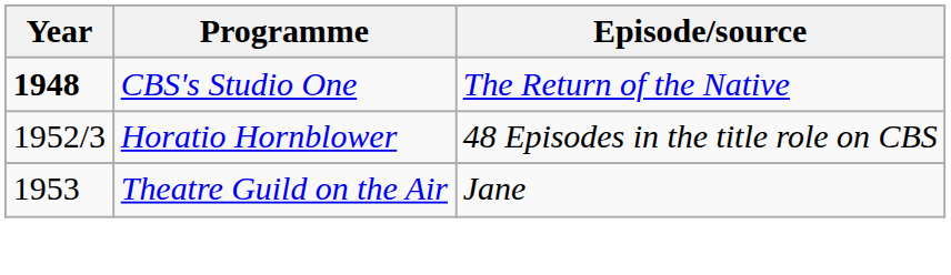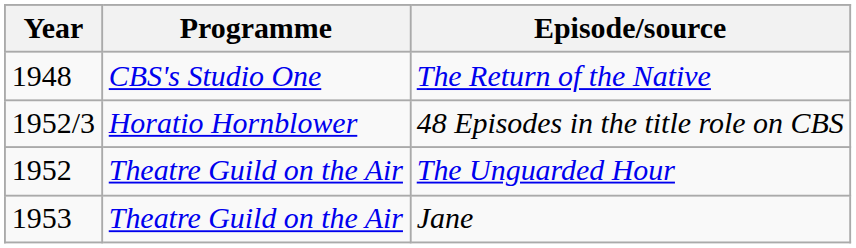 <table class="wikitable">
 <tr>
 <th>Year</th>
 <th>Programme</th>
 <th>Episode/source</th>
 </tr>
 <tr>
-<td><strong>1948</strong></td>
+<td>1948</td>
 <td><em><a href='#'>CBS's Studio One</a></em></td>
 <td><em><a href='#'>The Return of the Native</a></em></td>
 </tr>
 <tr>
 <td>1952/3</td>
 <td><em><a href='#'>Horatio Hornblower</a></em></td>
 <td><em>48 Episodes in the title role on CBS</em></td>
 </tr>
 <tr>
+<td>1952</td>
+<td><em><a href='#'>Theatre Guild on the Air</a></em></td>
+<td><em><a href='#'>The Unguarded Hour</a></em></td>
+</tr>
+<tr>
 <td>1953</td>
 <td><em><a href='#'>Theatre Guild on the Air</a></em></td>
 <td><em>Jane</em></td>
 </tr>
 </table>
